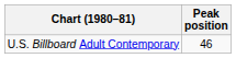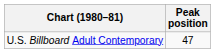 <table class="wikitable">
 <tr>
 <th>Chart (1980–81)</th>
 <th>Peak<br>position</th>
 </tr>
 <tr>
 <td>U.S. <em>Billboard </em> <a href='#'>Adult Contemporary</a></td>
-<td style="text-align:center;">46</td>
+<td style="text-align:center;">47</td>
 </tr>
 </table>
